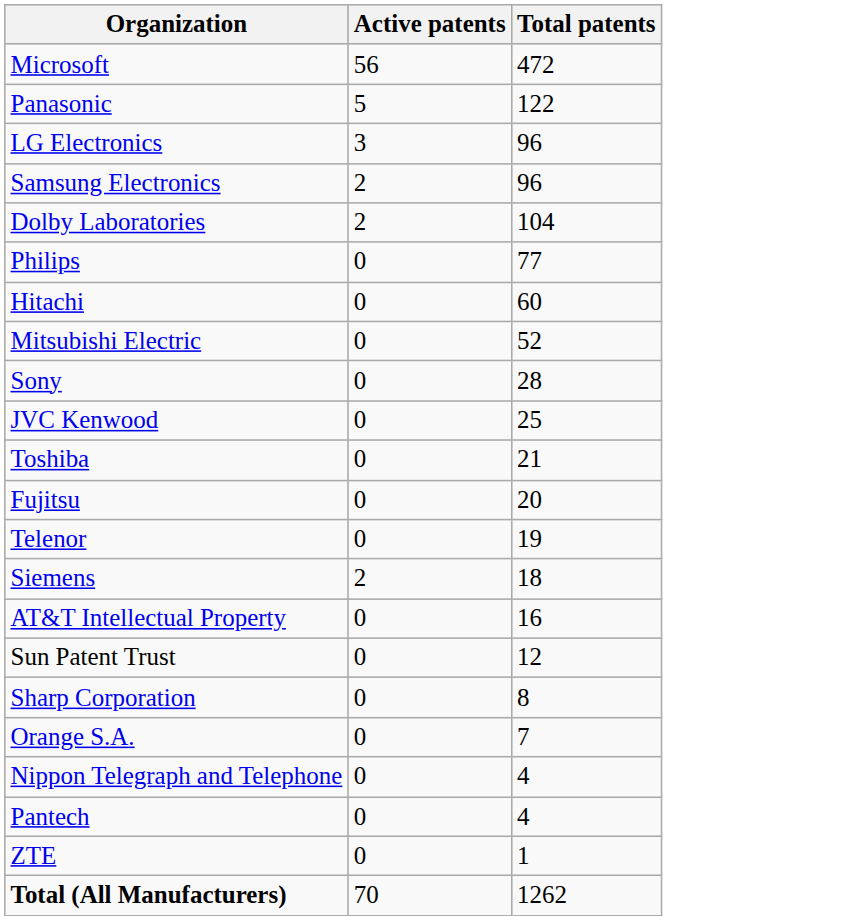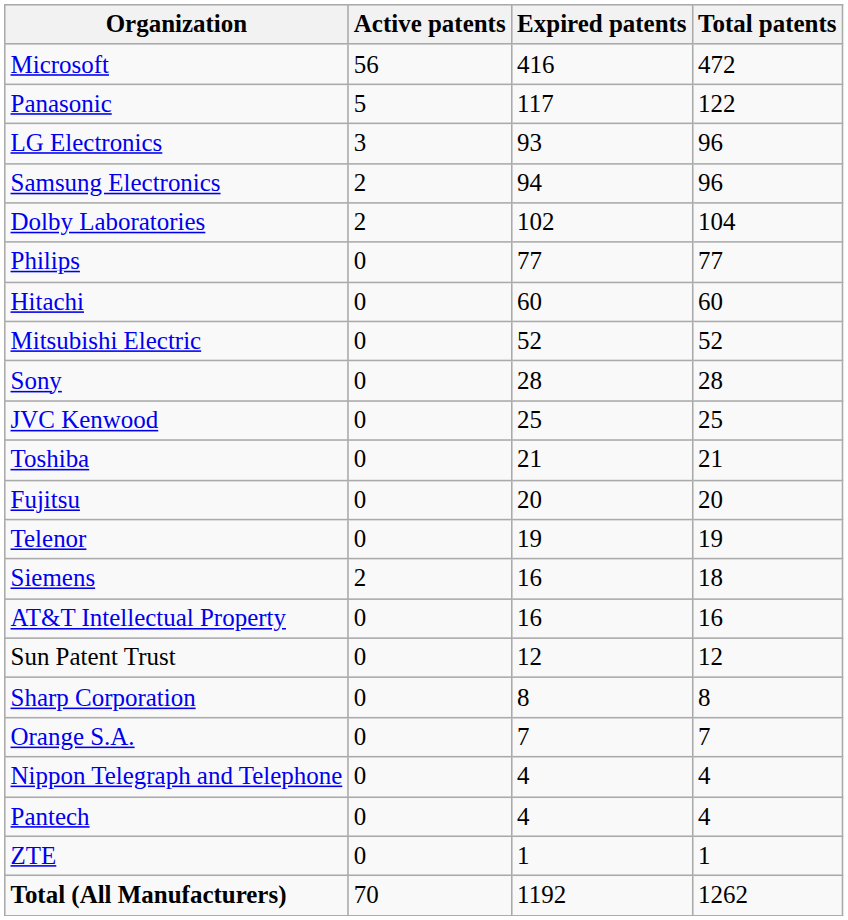 <table class="wikitable sortable">
 <tr>
 <th>Organization</th>
 <th>Active patents</th>
+<th>Expired patents</th>
 <th>Total patents</th>
 </tr>
 <tr>
 <td><a href='#'>Microsoft</a></td>
 <td>56</td>
+<td>416</td>
 <td>472</td>
 </tr>
 <tr>
 <td><a href='#'>Panasonic</a></td>
 <td>5</td>
+<td>117</td>
 <td>122</td>
 </tr>
 <tr>
 <td><a href='#'>LG Electronics</a></td>
 <td>3</td>
+<td>93</td>
 <td>96</td>
 </tr>
 <tr>
 <td><a href='#'>Samsung Electronics</a></td>
 <td>2</td>
+<td>94</td>
 <td>96</td>
 </tr>
 <tr>
 <td><a href='#'>Dolby Laboratories</a></td>
 <td>2</td>
+<td>102</td>
 <td>104</td>
 </tr>
 <tr>
 <td><a href='#'>Philips</a></td>
 <td>0</td>
 <td>77</td>
+<td>77</td>
 </tr>
 <tr>
 <td><a href='#'>Hitachi</a></td>
 <td>0</td>
+<td>60</td>
 <td>60</td>
 </tr>
 <tr>
 <td><a href='#'>Mitsubishi Electric</a></td>
 <td>0</td>
 <td>52</td>
+<td>52</td>
 </tr>
 <tr>
 <td><a href='#'>Sony</a></td>
 <td>0</td>
+<td>28</td>
 <td>28</td>
 </tr>
 <tr>
 <td><a href='#'>JVC Kenwood</a></td>
 <td>0</td>
 <td>25</td>
+<td>25</td>
 </tr>
 <tr>
 <td><a href='#'>Toshiba</a></td>
 <td>0</td>
+<td>21</td>
 <td>21</td>
 </tr>
 <tr>
 <td><a href='#'>Fujitsu</a></td>
 <td>0</td>
 <td>20</td>
+<td>20</td>
 </tr>
 <tr>
 <td><a href='#'>Telenor</a></td>
 <td>0</td>
 <td>19</td>
+<td>19</td>
 </tr>
 <tr>
 <td><a href='#'>Siemens</a></td>
 <td>2</td>
+<td>16</td>
 <td>18</td>
 </tr>
 <tr>
 <td><a href='#'>AT&T Intellectual Property</a></td>
 <td>0</td>
 <td>16</td>
+<td>16</td>
 </tr>
 <tr>
 <td>Sun Patent Trust</td>
 <td>0</td>
+<td>12</td>
 <td>12</td>
 </tr>
 <tr>
 <td><a href='#'>Sharp Corporation</a></td>
 <td>0</td>
 <td>8</td>
+<td>8</td>
 </tr>
 <tr>
 <td><a href='#'>Orange S.A.</a></td>
 <td>0</td>
+<td>7</td>
 <td>7</td>
 </tr>
 <tr>
 <td><a href='#'>Nippon Telegraph and Telephone</a></td>
 <td>0</td>
 <td>4</td>
+<td>4</td>
 </tr>
 <tr>
 <td><a href='#'>Pantech</a></td>
 <td>0</td>
+<td>4</td>
 <td>4</td>
 </tr>
 <tr>
 <td><a href='#'>ZTE</a></td>
 <td>0</td>
 <td>1</td>
+<td>1</td>
 </tr>
 <tr>
 <td><strong>Total (All Manufacturers)</strong></td>
 <td>70</td>
+<td>1192</td>
 <td>1262</td>
 </tr>
 </table>
